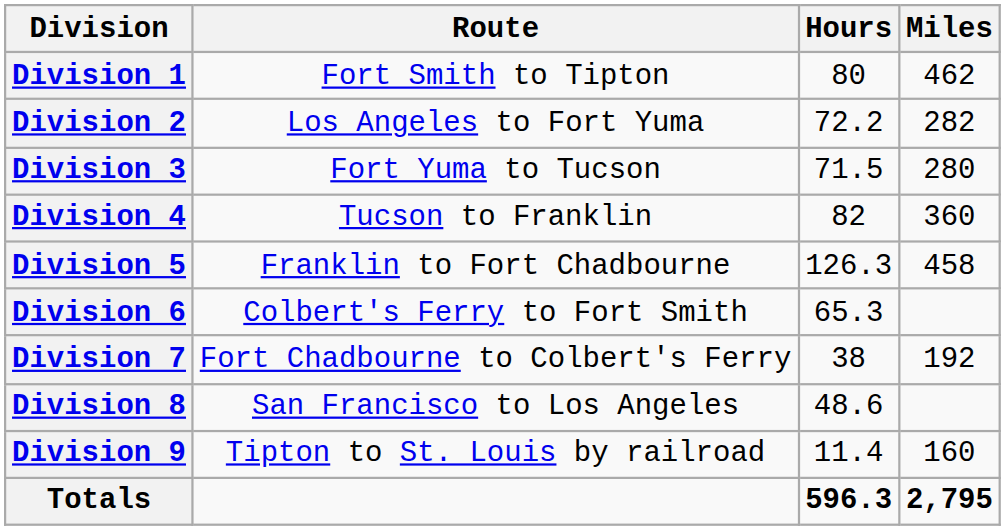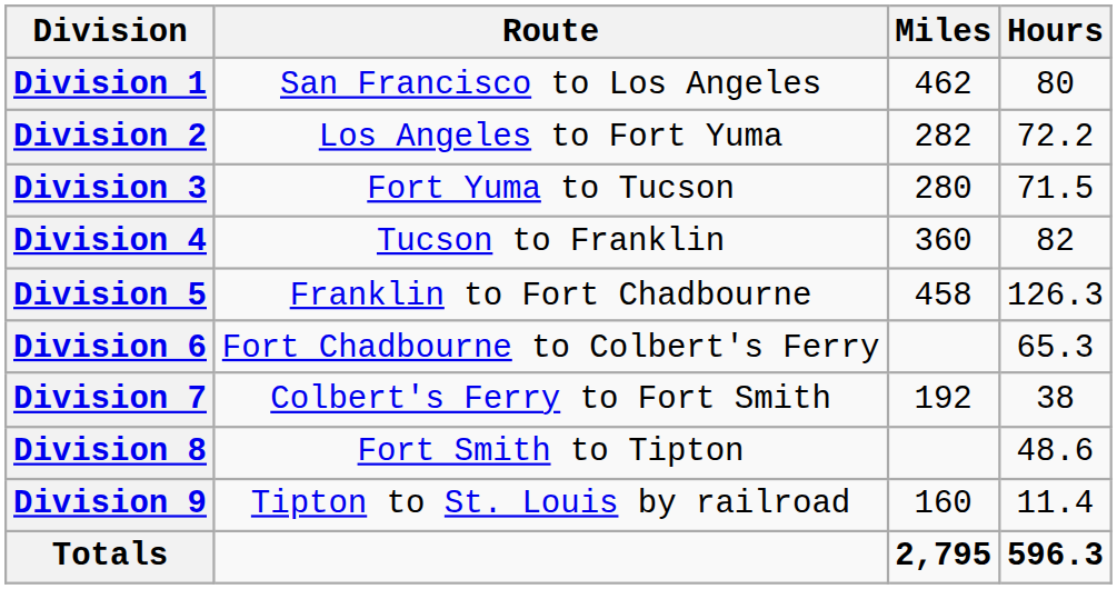 <table class="wikitable" style="text-align:center;" border="1">
 <tr>
 <th scope="col">Division</th>
 <th scope="col">Route</th>
+<th scope="col">Miles</th>
 <th scope="col">Hours</th>
-<th scope="col">Miles</th>
 </tr>
 <tr>
 <th scope="row"><a href='#'>Division 1</a></th>
-<td><a href='#'>Fort Smith</a> to Tipton</td>
+<td><a href='#'>San Francisco</a> to Los Angeles</td>
+<td>462</td>
 <td>80</td>
-<td>462</td>
 </tr>
 <tr>
 <th scope="row"><a href='#'>Division 2</a></th>
 <td><a href='#'>Los Angeles</a> to Fort Yuma</td>
+<td>282</td>
 <td>72.2</td>
-<td>282</td>
 </tr>
 <tr>
 <th scope="row"><a href='#'>Division 3</a></th>
 <td><a href='#'>Fort Yuma</a> to Tucson</td>
+<td>280</td>
 <td>71.5</td>
-<td>280</td>
 </tr>
 <tr>
 <th scope="row"><a href='#'>Division 4</a></th>
 <td><a href='#'>Tucson</a> to Franklin</td>
+<td>360</td>
 <td>82</td>
-<td>360</td>
 </tr>
 <tr>
 <th scope="row"><a href='#'>Division 5</a></th>
 <td><a href='#'>Franklin</a> to Fort Chadbourne</td>
+<td>458</td>
 <td>126.3</td>
-<td>458</td>
 </tr>
 <tr>
 <th scope="row"><a href='#'>Division 6</a></th>
-<td><a href='#'>Colbert's Ferry</a> to Fort Smith</td>
+<td><a href='#'>Fort Chadbourne</a> to Colbert's Ferry</td>
+<td></td>
 <td>65.3</td>
-<td></td>
 </tr>
 <tr>
 <th scope="row"><a href='#'>Division 7</a></th>
-<td><a href='#'>Fort Chadbourne</a> to Colbert's Ferry</td>
+<td><a href='#'>Colbert's Ferry</a> to Fort Smith</td>
+<td>192</td>
 <td>38</td>
-<td>192</td>
 </tr>
 <tr>
 <th scope="row"><a href='#'>Division 8</a></th>
-<td><a href='#'>San Francisco</a> to Los Angeles</td>
+<td><a href='#'>Fort Smith</a> to Tipton</td>
+<td></td>
 <td>48.6</td>
-<td></td>
 </tr>
 <tr>
 <th scope="row"><a href='#'>Division 9</a></th>
 <td><a href='#'>Tipton</a> to <a href='#'>St. Louis</a> by railroad</td>
+<td>160</td>
 <td>11.4</td>
-<td>160</td>
 </tr>
 <tr style="text-align:right; ">
 <th scope="row">Totals</th>
 <td></td>
+<td style="font-weight: bold;">2,795</td>
 <td style="font-weight: bold;">596.3</td>
-<td style="font-weight: bold;">2,795</td>
 </tr>
 </table>
